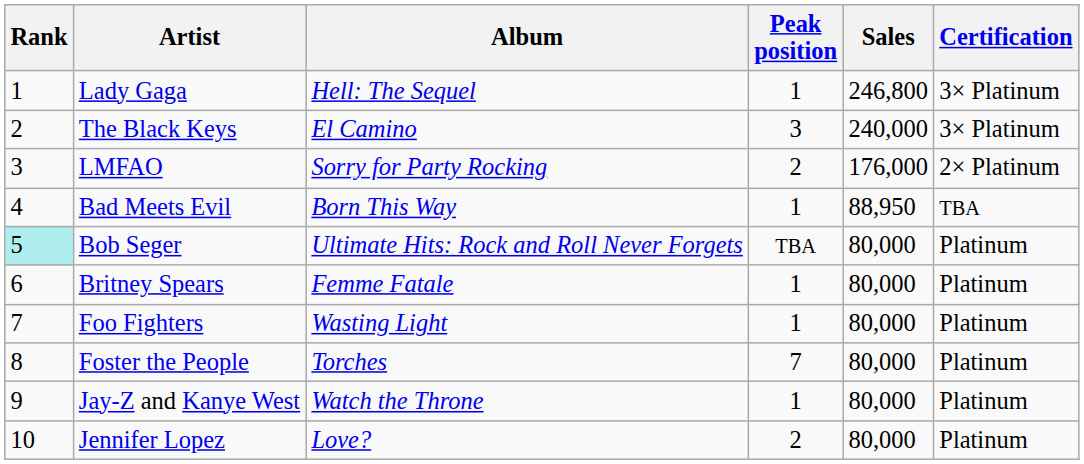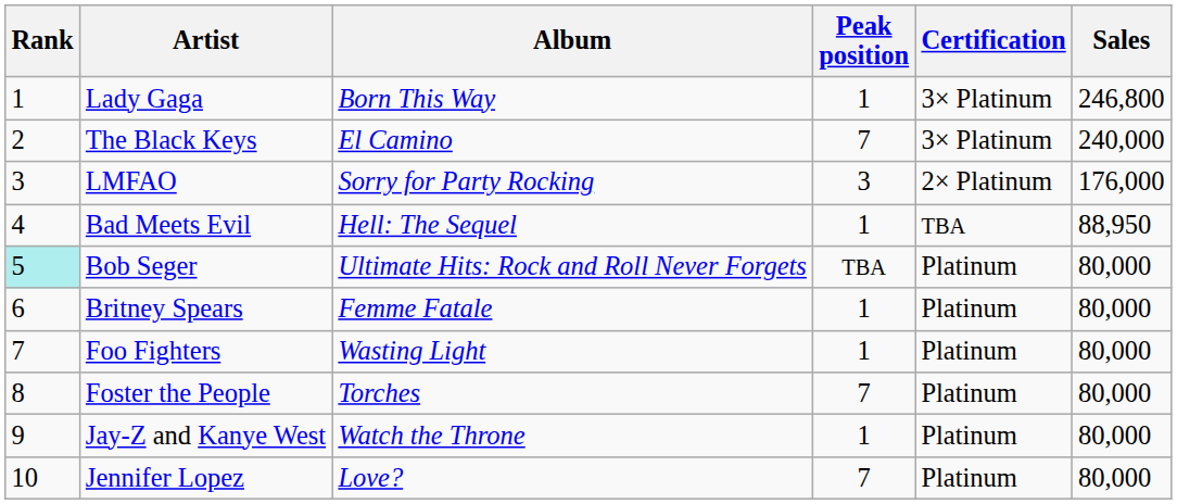 <table class="wikitable sortable">
 <tr>
 <th>Rank</th>
 <th>Artist</th>
 <th>Album</th>
 <th><a href='#'>Peak<br>position</a></th>
+<th><a href='#'>Certification</a></th>
 <th>Sales</th>
-<th><a href='#'>Certification</a></th>
 </tr>
 <tr>
 <td>1</td>
 <td><a href='#'>Lady Gaga</a></td>
-<td><em><a href='#'>Hell: The Sequel</a></em></td>
+<td><em><a href='#'>Born This Way</a></em></td>
 <td style="text-align:center;">1</td>
+<td>3× Platinum</td>
 <td>246,800</td>
-<td>3× Platinum</td>
 </tr>
 <tr>
 <td>2</td>
 <td><a href='#'>The Black Keys</a></td>
 <td><em><a href='#'>El Camino</a></em></td>
-<td style="text-align:center;">3</td>
+<td style="text-align:center;">7</td>
+<td>3× Platinum</td>
 <td>240,000</td>
-<td>3× Platinum</td>
 </tr>
 <tr>
 <td>3</td>
 <td><a href='#'>LMFAO</a></td>
 <td><em><a href='#'>Sorry for Party Rocking</a></em></td>
-<td style="text-align:center;">2</td>
+<td style="text-align:center;">3</td>
+<td>2× Platinum</td>
 <td>176,000</td>
-<td>2× Platinum</td>
 </tr>
 <tr>
 <td>4</td>
 <td><a href='#'>Bad Meets Evil</a></td>
-<td><em><a href='#'>Born This Way</a></em></td>
+<td><em><a href='#'>Hell: The Sequel</a></em></td>
 <td style="text-align:center;">1</td>
+<td><span><small>TBA</small></span></td>
 <td>88,950</td>
-<td><span><small>TBA</small></span></td>
 </tr>
 <tr>
 <td style="background: paleturquoise;">5</td>
 <td><a href='#'>Bob Seger</a></td>
 <td><em><a href='#'>Ultimate Hits: Rock and Roll Never Forgets</a></em></td>
 <td style="text-align:center;"><span><small>TBA</small></span></td>
+<td>Platinum</td>
 <td>80,000</td>
-<td>Platinum</td>
 </tr>
 <tr>
 <td>6</td>
 <td><a href='#'>Britney Spears</a></td>
 <td><em><a href='#'>Femme Fatale</a></em></td>
 <td style="text-align:center;">1</td>
+<td>Platinum</td>
 <td>80,000</td>
-<td>Platinum</td>
 </tr>
 <tr>
 <td>7</td>
 <td><a href='#'>Foo Fighters</a></td>
 <td><em><a href='#'>Wasting Light</a></em></td>
 <td style="text-align:center;">1</td>
+<td>Platinum</td>
 <td>80,000</td>
-<td>Platinum</td>
 </tr>
 <tr>
 <td>8</td>
 <td><a href='#'>Foster the People</a></td>
 <td><em><a href='#'>Torches</a></em></td>
 <td style="text-align:center;">7</td>
+<td>Platinum</td>
 <td>80,000</td>
-<td>Platinum</td>
 </tr>
 <tr>
 <td>9</td>
 <td><a href='#'>Jay-Z</a> and <a href='#'>Kanye West</a></td>
 <td><em><a href='#'>Watch the Throne</a></em></td>
 <td style="text-align:center;">1</td>
+<td>Platinum</td>
 <td>80,000</td>
-<td>Platinum</td>
 </tr>
 <tr>
 <td>10</td>
 <td><a href='#'>Jennifer Lopez</a></td>
 <td><em><a href='#'>Love?</a></em></td>
-<td style="text-align:center;">2</td>
+<td style="text-align:center;">7</td>
+<td>Platinum</td>
 <td>80,000</td>
-<td>Platinum</td>
 </tr>
 </table>
